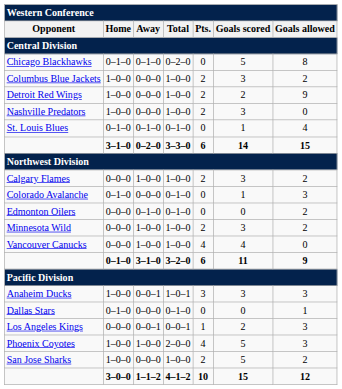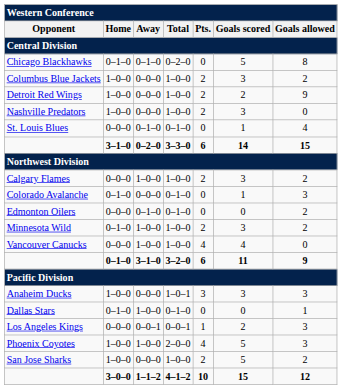 <table class="wikitable" style="font-size: 95%; text-align: center">
 <tr>
 <td colspan="7" style="text-align:left; background:#03224c;color:#fff"><strong>Western Conference</strong></td>
 </tr>
 <tr>
 <th>Opponent</th>
 <th>Home</th>
 <th>Away</th>
 <th>Total</th>
 <th>Pts.</th>
 <th>Goals scored</th>
 <th>Goals allowed</th>
 </tr>
 <tr>
 <td colspan="7" style="text-align:left; background:#03224c;color:#fff"><strong>Central Division</strong></td>
 </tr>
 <tr>
 <td style="text-align:left"><a href='#'>Chicago Blackhawks</a></td>
 <td>0–1–0</td>
 <td>0–1–0</td>
 <td>0–2–0</td>
 <td>0</td>
 <td>5</td>
 <td>8</td>
 </tr>
 <tr>
 <td style="text-align:left"><a href='#'>Columbus Blue Jackets</a></td>
 <td>1–0–0</td>
 <td>0–0–0</td>
 <td>1–0–0</td>
 <td>2</td>
 <td>3</td>
 <td>2</td>
 </tr>
 <tr>
 <td style="text-align:left"><a href='#'>Detroit Red Wings</a></td>
 <td>1–0–0</td>
 <td>0–0–0</td>
 <td>1–0–0</td>
 <td>2</td>
 <td>2</td>
 <td>9</td>
 </tr>
 <tr>
 <td style="text-align:left"><a href='#'>Nashville Predators</a></td>
 <td>1–0–0</td>
 <td>0–0–0</td>
 <td>1–0–0</td>
 <td>2</td>
 <td>3</td>
 <td>0</td>
 </tr>
 <tr>
 <td style="text-align:left"><a href='#'>St. Louis Blues</a></td>
-<td>0–1–0</td>
+<td>0–0–0</td>
 <td>0–1–0</td>
 <td>0–1–0</td>
 <td>0</td>
 <td>1</td>
 <td>4</td>
 </tr>
 <tr style="font-weight:bold">
 <td></td>
 <td>3–1–0</td>
 <td>0–2–0</td>
 <td>3–3–0</td>
 <td>6</td>
 <td>14</td>
 <td>15</td>
 </tr>
 <tr>
 <td colspan="7" style="text-align:left; background:#03224c;color:#fff"><strong>Northwest Division</strong></td>
 </tr>
 <tr>
 <td style="text-align:left"><a href='#'>Calgary Flames</a></td>
 <td>0–0–0</td>
 <td>1–0–0</td>
 <td>1–0–0</td>
 <td>2</td>
 <td>3</td>
 <td>2</td>
 </tr>
 <tr>
 <td style="text-align:left"><a href='#'>Colorado Avalanche</a></td>
 <td>0–1–0</td>
 <td>0–0–0</td>
 <td>0–1–0</td>
 <td>0</td>
 <td>1</td>
 <td>3</td>
 </tr>
 <tr>
 <td style="text-align:left"><a href='#'>Edmonton Oilers</a></td>
 <td>0–0–0</td>
 <td>0–1–0</td>
 <td>0–1–0</td>
 <td>0</td>
 <td>0</td>
 <td>2</td>
 </tr>
 <tr>
 <td style="text-align:left"><a href='#'>Minnesota Wild</a></td>
-<td>0–0–0</td>
+<td>0–1–0</td>
 <td>1–0–0</td>
 <td>1–0–0</td>
 <td>2</td>
 <td>3</td>
 <td>2</td>
 </tr>
 <tr>
 <td style="text-align:left"><a href='#'>Vancouver Canucks</a></td>
 <td>0–0–0</td>
 <td>1–0–0</td>
 <td>1–0–0</td>
 <td>4</td>
 <td>4</td>
 <td>0</td>
 </tr>
 <tr style="font-weight:bold">
 <td></td>
 <td>0–1–0</td>
 <td>3–1–0</td>
 <td>3–2–0</td>
 <td>6</td>
 <td>11</td>
 <td>9</td>
 </tr>
 <tr>
 <td colspan="7" style="text-align:left; background:#03224c;color:#fff"><strong>Pacific Division</strong></td>
 </tr>
 <tr>
 <td style="text-align:left"><a href='#'>Anaheim Ducks</a></td>
 <td>1–0–0</td>
-<td>0–0–1</td>
+<td>0–0–0</td>
 <td>1–0–1</td>
 <td>3</td>
 <td>3</td>
 <td>3</td>
 </tr>
 <tr>
 <td style="text-align:left"><a href='#'>Dallas Stars</a></td>
 <td>0–1–0</td>
-<td>0–0–0</td>
+<td>1–0–0</td>
 <td>0–1–0</td>
 <td>0</td>
 <td>0</td>
 <td>1</td>
 </tr>
 <tr>
 <td style="text-align:left"><a href='#'>Los Angeles Kings</a></td>
 <td>0–0–0</td>
 <td>0–0–1</td>
 <td>0–0–1</td>
 <td>1</td>
 <td>2</td>
 <td>3</td>
 </tr>
 <tr>
 <td style="text-align:left"><a href='#'>Phoenix Coyotes</a></td>
 <td>1–0–0</td>
 <td>1–0–0</td>
 <td>2–0–0</td>
 <td>4</td>
 <td>5</td>
 <td>3</td>
 </tr>
 <tr>
 <td style="text-align:left"><a href='#'>San Jose Sharks</a></td>
 <td>1–0–0</td>
 <td>0–0–0</td>
 <td>1–0–0</td>
 <td>2</td>
 <td>5</td>
 <td>2</td>
 </tr>
 <tr style="font-weight:bold">
 <td></td>
 <td>3–0–0</td>
 <td>1–1–2</td>
 <td>4–1–2</td>
 <td>10</td>
 <td>15</td>
 <td>12</td>
 </tr>
 </table>
